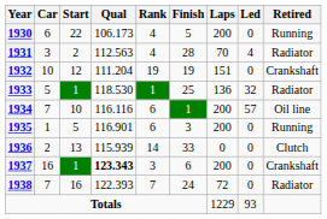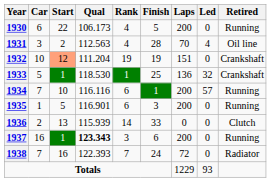 <table class="wikitable" style="text-align:center">
 <tr>
 <th>Year</th>
 <th>Car</th>
 <th>Start</th>
 <th>Qual</th>
 <th>Rank</th>
 <th>Finish</th>
 <th>Laps</th>
 <th>Led</th>
 <th>Retired</th>
 </tr>
 <tr>
 <th><a href='#'>1930</a></th>
 <td>6</td>
 <td>22</td>
 <td>106.173</td>
 <td>4</td>
 <td>5</td>
 <td>200</td>
 <td>0</td>
 <td>Running</td>
 </tr>
 <tr>
 <th><a href='#'>1931</a></th>
 <td>3</td>
 <td>2</td>
 <td>112.563</td>
 <td>4</td>
 <td>28</td>
 <td>70</td>
 <td>4</td>
-<td>Radiator</td>
+<td>Oil line</td>
 </tr>
 <tr>
 <th><a href='#'>1932</a></th>
 <td>10</td>
-<td>12</td>
+<td style="background: lightsalmon;">12</td>
 <td>111.204</td>
 <td>19</td>
 <td>19</td>
 <td>151</td>
 <td>0</td>
 <td>Crankshaft</td>
 </tr>
 <tr>
 <th><a href='#'>1933</a></th>
 <td>5</td>
 <td style="background:green;color:white">1</td>
 <td>118.530</td>
 <td style="background:green;color:white">1</td>
 <td>25</td>
 <td>136</td>
 <td>32</td>
-<td>Radiator</td>
+<td>Crankshaft</td>
 </tr>
 <tr>
 <th><a href='#'>1934</a></th>
 <td>7</td>
 <td>10</td>
 <td>116.116</td>
 <td>6</td>
 <td style="background:green;color:white">1</td>
 <td>200</td>
 <td>57</td>
-<td>Oil line</td>
+<td>Running</td>
 </tr>
 <tr>
 <th><a href='#'>1935</a></th>
 <td>1</td>
 <td>5</td>
 <td>116.901</td>
 <td>6</td>
 <td>3</td>
 <td>200</td>
 <td>0</td>
 <td>Running</td>
 </tr>
 <tr>
 <th><a href='#'>1936</a></th>
 <td>2</td>
 <td>13</td>
 <td>115.939</td>
 <td>14</td>
 <td>33</td>
 <td>0</td>
 <td>0</td>
 <td>Clutch</td>
 </tr>
 <tr>
 <th><a href='#'>1937</a></th>
 <td>16</td>
 <td style="background:green;color:white">1</td>
 <td><strong>123.343</strong></td>
 <td>3</td>
 <td>6</td>
 <td>200</td>
 <td>0</td>
-<td>Crankshaft</td>
+<td>Running</td>
 </tr>
 <tr>
 <th><a href='#'>1938</a></th>
 <td>7</td>
 <td>16</td>
 <td>122.393</td>
 <td>7</td>
 <td>24</td>
 <td>72</td>
 <td>0</td>
 <td>Radiator</td>
 </tr>
 <tr>
 <td colspan=6><strong>Totals</strong></td>
 <td>1229</td>
 <td>93</td>
 <td></td>
 </tr>
 </table>
